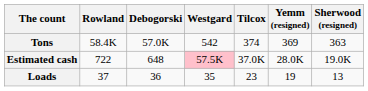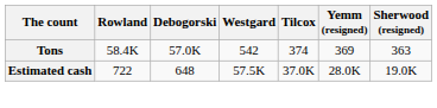 <table class="wikitable" style="text-align:center">
 <tr>
 <th>The count</th>
 <th>Rowland</th>
 <th>Debogorski</th>
 <th>Westgard</th>
 <th>Tilcox</th>
 <th>Yemm<br><small>(resigned)</small></th>
 <th>Sherwood<br><small>(resigned)</small></th>
 </tr>
 <tr>
 <th>Tons</th>
 <td>58.4K</td>
 <td>57.0K</td>
 <td>542</td>
 <td>374</td>
 <td>369</td>
 <td>363</td>
 </tr>
 <tr>
 <th>Estimated cash</th>
 <td>722</td>
 <td>648</td>
-<td style="background: pink;">57.5K</td>
+<td>57.5K</td>
 <td>37.0K</td>
 <td>28.0K</td>
 <td>19.0K</td>
 </tr>
-<tr>
-<th>Loads</th>
-<td>37</td>
-<td>36</td>
-<td>35</td>
-<td>23</td>
-<td>19</td>
-<td>13</td>
-</tr>
 </table>
